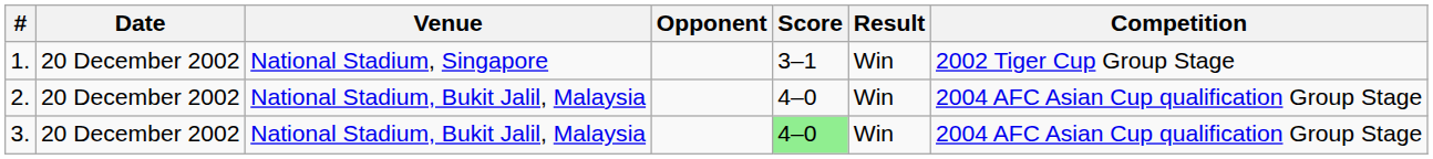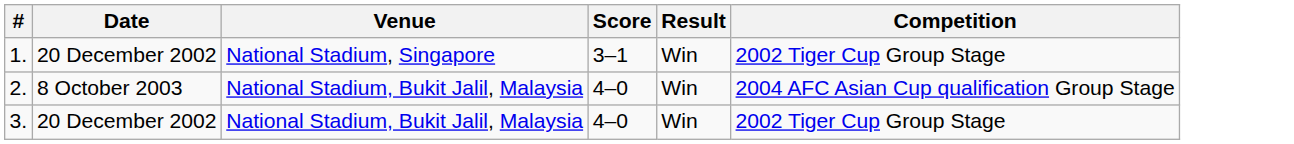 <table class="wikitable">
 <tr>
 <th>#</th>
 <th>Date</th>
 <th>Venue</th>
-<th>Opponent</th>
 <th>Score</th>
 <th>Result</th>
 <th>Competition</th>
 </tr>
 <tr>
 <td>1.</td>
 <td>20 December 2002</td>
 <td><a href='#'>National Stadium</a>, <a href='#'>Singapore</a></td>
-<td></td>
 <td>3–1</td>
 <td>Win</td>
 <td><a href='#'>2002 Tiger Cup</a> Group Stage</td>
 </tr>
 <tr>
 <td>2.</td>
-<td>20 December 2002</td>
+<td>8 October 2003</td>
 <td><a href='#'>National Stadium, Bukit Jalil</a>, <a href='#'>Malaysia</a></td>
-<td></td>
 <td>4–0</td>
 <td>Win</td>
 <td><a href='#'>2004 AFC Asian Cup qualification</a> Group Stage</td>
 </tr>
 <tr>
 <td>3.</td>
 <td>20 December 2002</td>
 <td><a href='#'>National Stadium, Bukit Jalil</a>, <a href='#'>Malaysia</a></td>
-<td></td>
-<td style="background: lightgreen;">4–0</td>
+<td>4–0</td>
 <td>Win</td>
-<td><a href='#'>2004 AFC Asian Cup qualification</a> Group Stage</td>
+<td><a href='#'>2002 Tiger Cup</a> Group Stage</td>
 </tr>
 </table>
